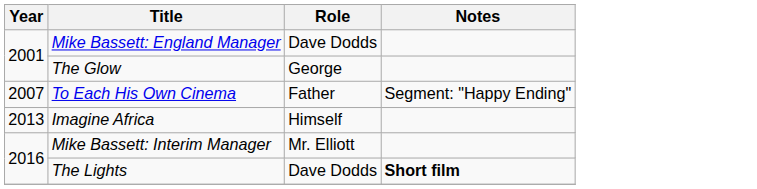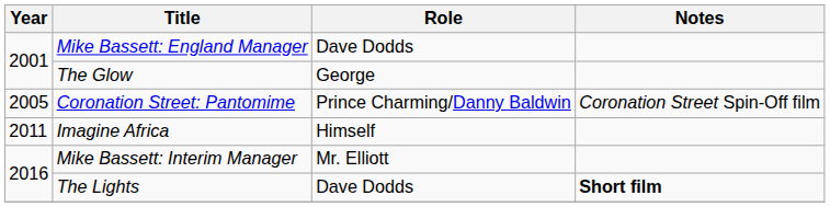 <table class="wikitable sortable">
 <tr>
 <th>Year</th>
 <th>Title</th>
 <th>Role</th>
 <th>Notes</th>
 </tr>
 <tr>
 <td rowspan=2>2001</td>
 <td><em><a href='#'>Mike Bassett: England Manager</a></em></td>
 <td>Dave Dodds</td>
 <td></td>
 </tr>
 <tr>
 <td><em>The Glow</em></td>
 <td>George</td>
 <td></td>
 </tr>
 <tr>
-<td>2007</td>
-<td><em><a href='#'>To Each His Own Cinema</a></em></td>
-<td>Father</td>
-<td>Segment: "Happy Ending"</td>
+<td>2005</td>
+<td><em><a href='#'>Coronation Street: Pantomime</a></em></td>
+<td>Prince Charming/<a href='#'>Danny Baldwin</a></td>
+<td><em>Coronation Street</em> Spin-Off film</td>
 </tr>
 <tr>
-<td>2013</td>
+<td>2011</td>
 <td><em>Imagine Africa</em></td>
 <td>Himself</td>
 <td></td>
 </tr>
 <tr>
 <td rowspan="2">2016</td>
 <td><em>Mike Bassett: Interim Manager</em></td>
 <td>Mr. Elliott</td>
 <td></td>
 </tr>
 <tr>
 <td><em>The Lights</em></td>
 <td>Dave Dodds</td>
 <td><strong>Short film</strong></td>
 </tr>
 <tr>
 </tr>
 </table>
